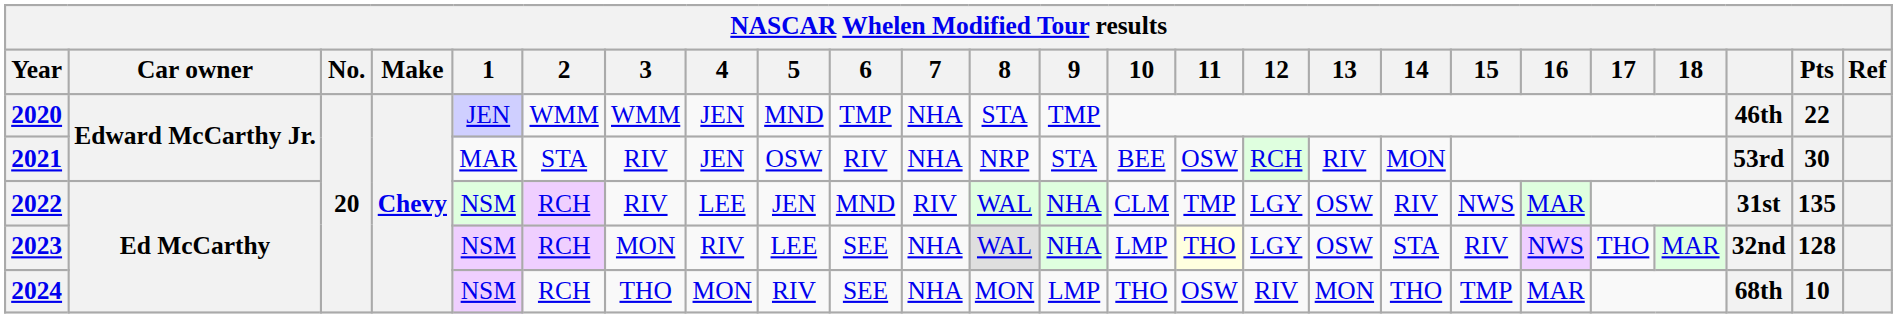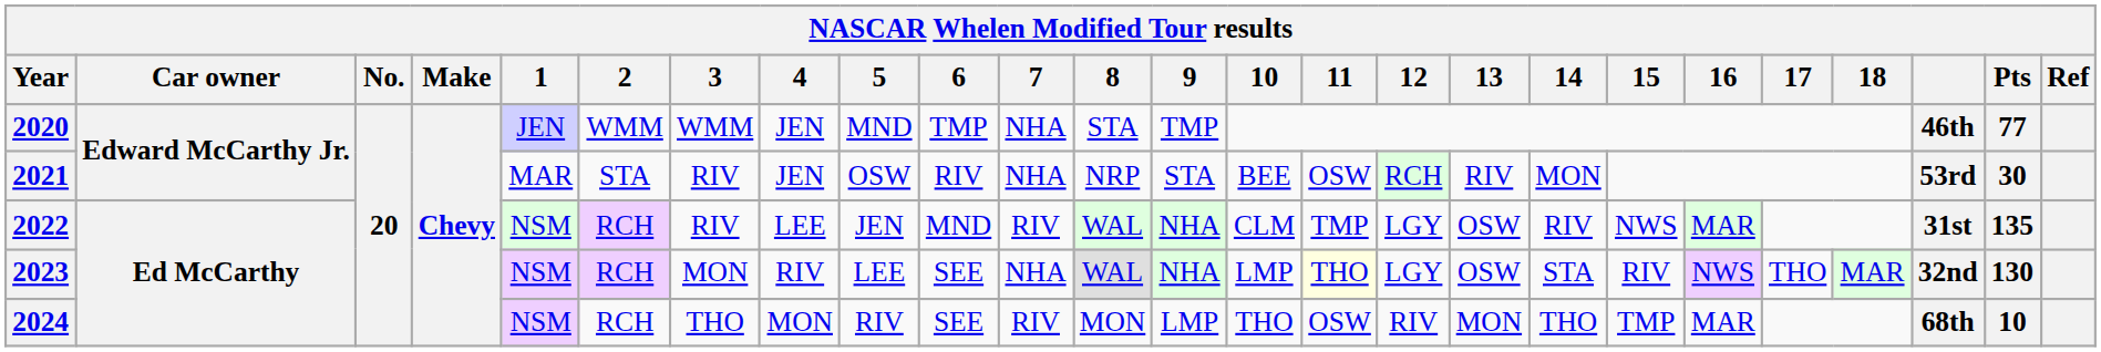 <table class="wikitable" style="text-align:center; font-size:75%">
 <tr>
 <th colspan=38><a href='#'>NASCAR</a> <a href='#'>Whelen Modified Tour</a> results</th>
 </tr>
 <tr>
 <th>Year</th>
 <th>Car owner</th>
 <th>No.</th>
 <th>Make</th>
 <th>1</th>
 <th>2</th>
 <th>3</th>
 <th>4</th>
 <th>5</th>
 <th>6</th>
 <th>7</th>
 <th>8</th>
 <th>9</th>
 <th>10</th>
 <th>11</th>
 <th>12</th>
 <th>13</th>
 <th>14</th>
 <th>15</th>
 <th>16</th>
 <th>17</th>
 <th>18</th>
 <th></th>
 <th>Pts</th>
 <th>Ref</th>
 </tr>
 <tr>
 <th><a href='#'>2020</a></th>
 <th rowspan=2>Edward McCarthy Jr.</th>
 <th rowspan=5>20</th>
 <th rowspan=5><a href='#'>Chevy</a></th>
 <td style="background:#CFCFFF;"><a href='#'>JEN</a><br></td>
 <td><a href='#'>WMM</a></td>
 <td><a href='#'>WMM</a></td>
 <td><a href='#'>JEN</a></td>
 <td><a href='#'>MND</a></td>
 <td><a href='#'>TMP</a></td>
 <td><a href='#'>NHA</a></td>
 <td><a href='#'>STA</a></td>
 <td><a href='#'>TMP</a></td>
 <td colspan=9></td>
 <th>46th</th>
-<th>22</th>
+<th>77</th>
 <th></th>
 </tr>
 <tr>
 <th><a href='#'>2021</a></th>
 <td><a href='#'>MAR</a></td>
 <td><a href='#'>STA</a></td>
 <td><a href='#'>RIV</a></td>
 <td><a href='#'>JEN</a></td>
 <td><a href='#'>OSW</a></td>
 <td><a href='#'>RIV</a></td>
 <td><a href='#'>NHA</a></td>
 <td><a href='#'>NRP</a></td>
 <td><a href='#'>STA</a></td>
 <td><a href='#'>BEE</a></td>
 <td><a href='#'>OSW</a></td>
 <td style="background:#DFFFDF;"><a href='#'>RCH</a><br></td>
 <td><a href='#'>RIV</a></td>
 <td><a href='#'>MON</a></td>
 <td colspan=4></td>
 <th>53rd</th>
 <th>30</th>
 <th></th>
 </tr>
 <tr>
 <th><a href='#'>2022</a></th>
 <th rowspan=3>Ed McCarthy</th>
 <td style="background:#DFFFDF;"><a href='#'>NSM</a><br></td>
 <td style="background:#EFCFFF;"><a href='#'>RCH</a><br></td>
 <td><a href='#'>RIV</a></td>
 <td><a href='#'>LEE</a></td>
 <td><a href='#'>JEN</a></td>
 <td><a href='#'>MND</a></td>
 <td><a href='#'>RIV</a></td>
 <td style="background:#DFFFDF;"><a href='#'>WAL</a><br></td>
 <td style="background:#DFFFDF;"><a href='#'>NHA</a><br></td>
 <td><a href='#'>CLM</a></td>
 <td><a href='#'>TMP</a></td>
 <td><a href='#'>LGY</a></td>
 <td><a href='#'>OSW</a></td>
 <td><a href='#'>RIV</a></td>
 <td><a href='#'>NWS</a></td>
 <td style="background:#DFFFDF;"><a href='#'>MAR</a><br></td>
 <td colspan=2></td>
 <th>31st</th>
 <th>135</th>
 <th></th>
 </tr>
 <tr>
 <th><a href='#'>2023</a></th>
 <td style="background:#EFCFFF;"><a href='#'>NSM</a><br></td>
 <td style="background:#EFCFFF;"><a href='#'>RCH</a><br></td>
 <td><a href='#'>MON</a></td>
 <td><a href='#'>RIV</a></td>
 <td><a href='#'>LEE</a></td>
 <td><a href='#'>SEE</a></td>
 <td><a href='#'>NHA</a></td>
 <td style="background:#DFDFDF;"><a href='#'>WAL</a><br></td>
 <td style="background:#DFFFDF;"><a href='#'>NHA</a><br></td>
 <td><a href='#'>LMP</a></td>
 <td style="background: lightyellow;"><a href='#'>THO</a></td>
 <td><a href='#'>LGY</a></td>
 <td><a href='#'>OSW</a></td>
 <td><a href='#'>STA</a></td>
 <td><a href='#'>RIV</a></td>
 <td style="background:#EFCFFF;"><a href='#'>NWS</a><br></td>
 <td><a href='#'>THO</a></td>
 <td style="background:#DFFFDF;"><a href='#'>MAR</a><br></td>
 <th>32nd</th>
-<th>128</th>
+<th>130</th>
 <th></th>
 </tr>
 <tr>
 <th><a href='#'>2024</a></th>
 <td style="background:#EFCFFF;"><a href='#'>NSM</a><br></td>
 <td><a href='#'>RCH</a></td>
 <td><a href='#'>THO</a></td>
 <td><a href='#'>MON</a></td>
 <td><a href='#'>RIV</a></td>
 <td><a href='#'>SEE</a></td>
-<td><a href='#'>NHA</a></td>
+<td><a href='#'>RIV</a></td>
 <td><a href='#'>MON</a></td>
 <td><a href='#'>LMP</a></td>
 <td><a href='#'>THO</a></td>
 <td><a href='#'>OSW</a></td>
 <td><a href='#'>RIV</a></td>
 <td><a href='#'>MON</a></td>
 <td><a href='#'>THO</a></td>
 <td><a href='#'>TMP</a></td>
 <td><a href='#'>MAR</a></td>
 <td colspan=2></td>
 <th>68th</th>
 <th>10</th>
 <th></th>
 </tr>
 </table>
